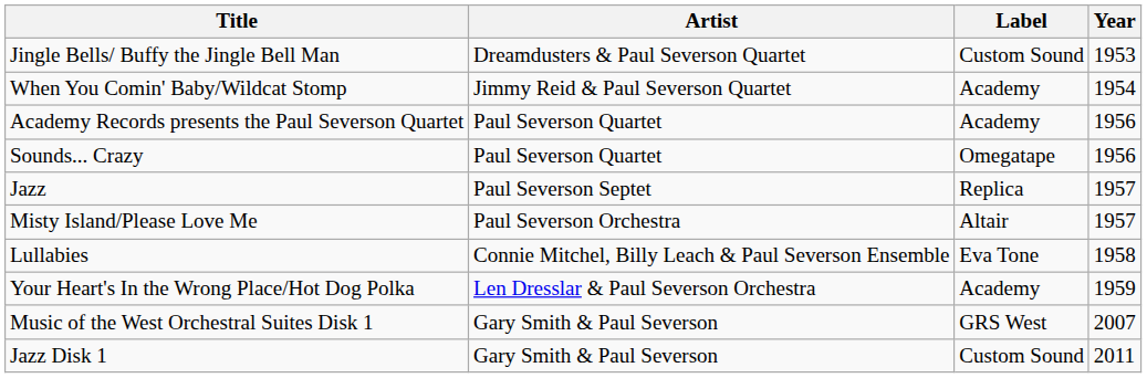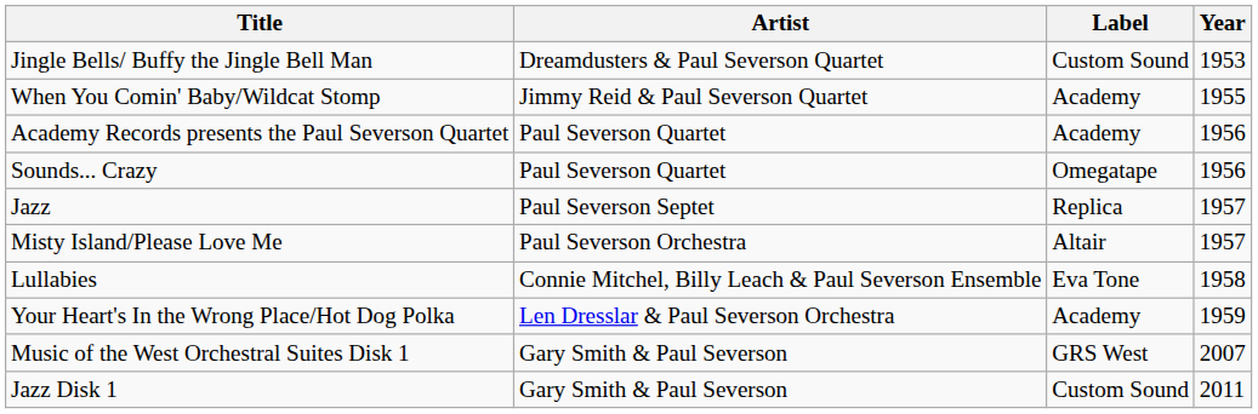 <table class="wikitable">
 <tr>
 <th>Title</th>
 <th>Artist</th>
 <th>Label</th>
 <th>Year</th>
 </tr>
 <tr>
 <td>Jingle Bells/ Buffy the Jingle Bell Man</td>
 <td>Dreamdusters & Paul Severson Quartet</td>
 <td>Custom Sound</td>
 <td>1953</td>
 </tr>
 <tr>
 <td>When You Comin' Baby/Wildcat Stomp</td>
 <td>Jimmy Reid & Paul Severson Quartet</td>
 <td>Academy</td>
-<td>1954</td>
+<td>1955</td>
 </tr>
 <tr>
 <td>Academy Records presents the Paul Severson Quartet</td>
 <td>Paul Severson Quartet</td>
 <td>Academy</td>
 <td>1956</td>
 </tr>
 <tr>
 <td>Sounds... Crazy</td>
 <td>Paul Severson Quartet</td>
 <td>Omegatape</td>
 <td>1956</td>
 </tr>
 <tr>
 <td>Jazz</td>
 <td>Paul Severson Septet</td>
 <td>Replica</td>
 <td>1957</td>
 </tr>
 <tr>
 <td>Misty Island/Please Love Me</td>
 <td>Paul Severson Orchestra</td>
 <td>Altair</td>
 <td>1957</td>
 </tr>
 <tr>
 <td>Lullabies</td>
 <td>Connie Mitchel, Billy Leach & Paul Severson Ensemble</td>
 <td>Eva Tone</td>
 <td>1958</td>
 </tr>
 <tr>
 <td>Your Heart's In the Wrong Place/Hot Dog Polka</td>
 <td><a href='#'>Len Dresslar</a> & Paul Severson Orchestra</td>
 <td>Academy</td>
 <td>1959</td>
 </tr>
 <tr>
 <td>Music of the West Orchestral Suites Disk 1</td>
 <td>Gary Smith & Paul Severson</td>
 <td>GRS West</td>
 <td>2007</td>
 </tr>
 <tr>
 <td>Jazz Disk 1</td>
 <td>Gary Smith & Paul Severson</td>
 <td>Custom Sound</td>
 <td>2011</td>
 </tr>
 </table>
